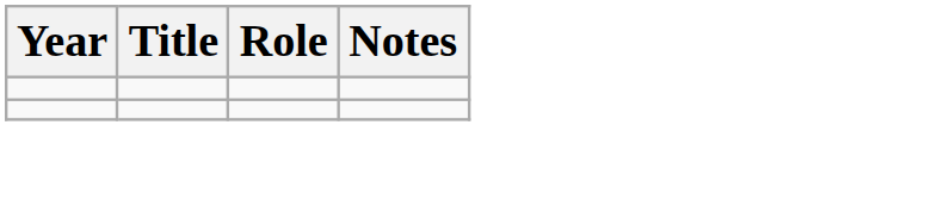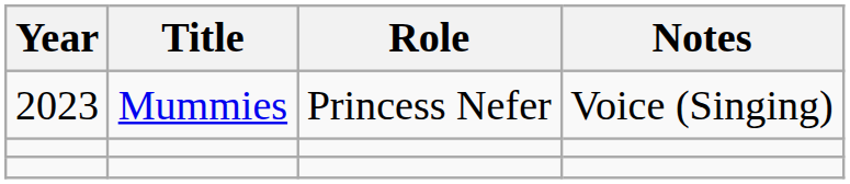 <table class="wikitable">
 <tr>
 <th>Year</th>
 <th>Title</th>
 <th>Role</th>
 <th>Notes</th>
+</tr>
+<tr>
+<td>2023</td>
+<td><a href='#'>Mummies</a></td>
+<td>Princess Nefer</td>
+<td>Voice (Singing)</td>
 </tr>
 <tr>
 <td></td>
 <td></td>
 <td></td>
 <td></td>
 </tr>
 <tr>
 <td></td>
 <td></td>
 <td></td>
 <td></td>
 </tr>
 </table>
